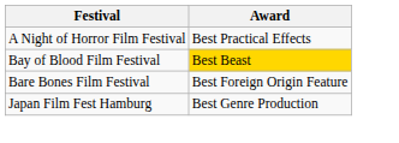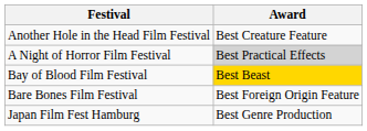 <table class="wikitable" border="1">
 <tr>
 <th>Festival</th>
 <th>Award</th>
 </tr>
 <tr>
+<td>Another Hole in the Head Film Festival</td>
+<td>Best Creature Feature</td>
+</tr>
+<tr>
 <td>A Night of Horror Film Festival</td>
-<td>Best Practical Effects</td>
+<td style="background: lightgrey;">Best Practical Effects</td>
 </tr>
 <tr>
 <td>Bay of Blood Film Festival</td>
 <td style="background: gold;">Best Beast</td>
 </tr>
 <tr>
 <td>Bare Bones Film Festival</td>
 <td>Best Foreign Origin Feature</td>
 </tr>
 <tr>
 <td>Japan Film Fest Hamburg</td>
 <td>Best Genre Production</td>
 </tr>
 </table>
